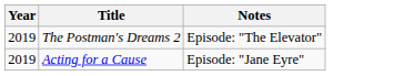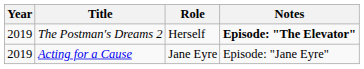 <table class="wikitable sortable">
 <tr>
 <th scope="col">Year</th>
 <th scope="col">Title</th>
+<th scope="col">Role</th>
 <th scope="col" class="unsortable">Notes</th>
 </tr>
 <tr>
 <td>2019</td>
 <td><em>The Postman's Dreams 2</em></td>
-<td>Episode: "The Elevator"</td>
+<td>Herself</td>
+<td><strong>Episode: "The Elevator"</strong></td>
 </tr>
 <tr>
 <td>2019</td>
 <td><em><a href='#'>Acting for a Cause</a></em></td>
+<td>Jane Eyre</td>
 <td>Episode: "Jane Eyre"</td>
 </tr>
 </table>
